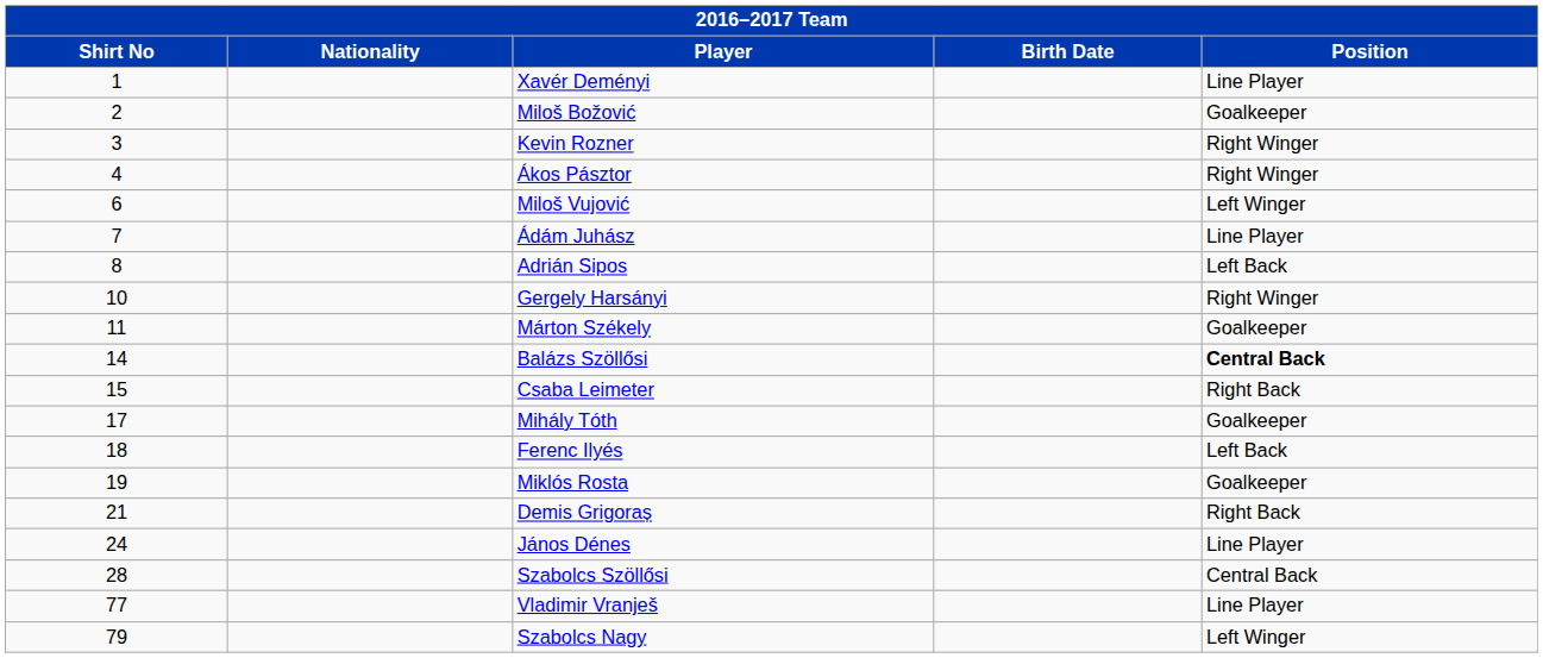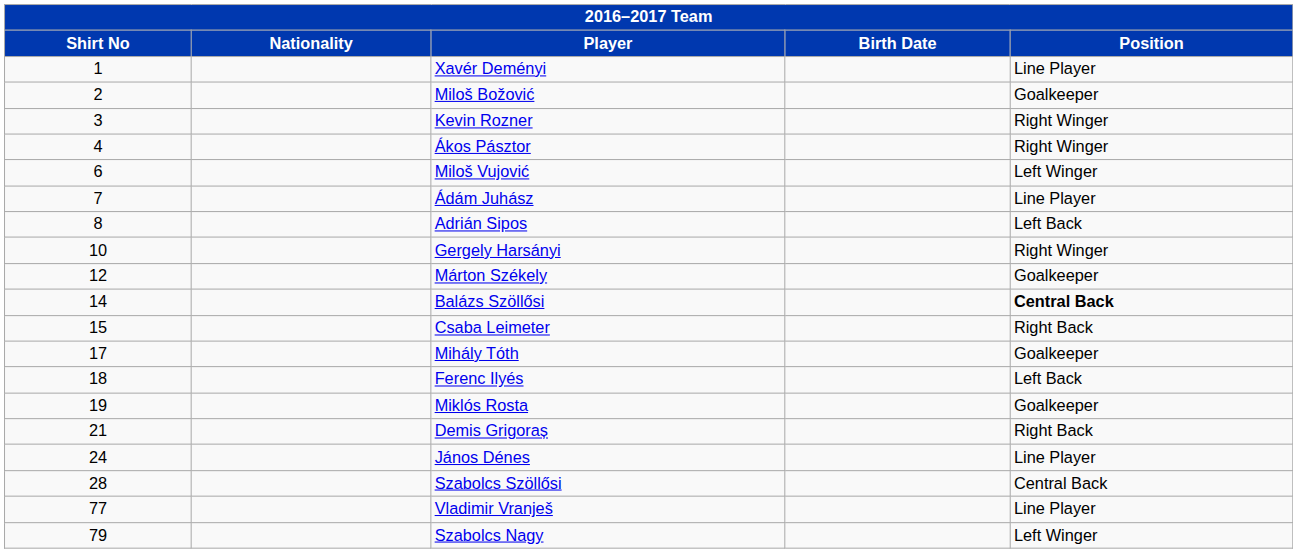 <table class="wikitable collapsible collapsed" style="width:100%">
 <tr>
 <th colspan=5 style="background-color:#0038af;color:#FFFFFF;text-align:center;"> <strong>2016–2017 Team</strong></th>
 </tr>
 <tr>
 <th style="color:#FFFFFF; background:#0038af">Shirt No</th>
 <th style="color:#FFFFFF; background:#0038af">Nationality</th>
 <th style="color:#FFFFFF; background:#0038af">Player</th>
 <th style="color:#FFFFFF; background:#0038af">Birth Date</th>
 <th style="color:#FFFFFF; background:#0038af">Position</th>
 </tr>
 <tr>
 <td align=center>1</td>
 <td></td>
 <td><a href='#'>Xavér Deményi</a></td>
 <td></td>
 <td>Line Player</td>
 </tr>
 <tr>
 <td align=center>2</td>
 <td></td>
 <td><a href='#'>Miloš Božović</a></td>
 <td></td>
 <td>Goalkeeper</td>
 </tr>
 <tr>
 <td align=center>3</td>
 <td></td>
 <td><a href='#'>Kevin Rozner</a></td>
 <td></td>
 <td>Right Winger</td>
 </tr>
 <tr>
 <td align=center>4</td>
 <td></td>
 <td><a href='#'>Ákos Pásztor</a></td>
 <td></td>
 <td>Right Winger</td>
 </tr>
 <tr>
 <td align=center>6</td>
 <td></td>
 <td><a href='#'>Miloš Vujović</a></td>
 <td></td>
 <td>Left Winger</td>
 </tr>
 <tr>
 <td align=center>7</td>
 <td></td>
 <td><a href='#'>Ádám Juhász</a></td>
 <td></td>
 <td>Line Player</td>
 </tr>
 <tr>
 <td align=center>8</td>
 <td></td>
 <td><a href='#'>Adrián Sipos</a></td>
 <td></td>
 <td>Left Back</td>
 </tr>
 <tr>
 <td align=center>10</td>
 <td></td>
 <td><a href='#'>Gergely Harsányi</a></td>
 <td></td>
 <td>Right Winger</td>
 </tr>
 <tr>
-<td align=center>11</td>
+<td align=center>12</td>
 <td></td>
 <td><a href='#'>Márton Székely</a></td>
 <td></td>
 <td>Goalkeeper</td>
 </tr>
 <tr>
 <td align=center>14</td>
 <td></td>
 <td><a href='#'>Balázs Szöllősi</a></td>
 <td></td>
 <td><strong>Central Back</strong></td>
 </tr>
 <tr>
 <td align=center>15</td>
 <td></td>
 <td><a href='#'>Csaba Leimeter</a></td>
 <td></td>
 <td>Right Back</td>
 </tr>
 <tr>
 <td align=center>17</td>
 <td></td>
 <td><a href='#'>Mihály Tóth</a></td>
 <td></td>
 <td>Goalkeeper</td>
 </tr>
 <tr>
 <td align=center>18</td>
 <td></td>
 <td><a href='#'>Ferenc Ilyés</a></td>
 <td></td>
 <td>Left Back</td>
 </tr>
 <tr>
 <td align=center>19</td>
 <td></td>
 <td><a href='#'>Miklós Rosta</a></td>
 <td></td>
 <td>Goalkeeper</td>
 </tr>
 <tr>
 <td align=center>21</td>
 <td></td>
 <td><a href='#'>Demis Grigoraș</a></td>
 <td></td>
 <td>Right Back</td>
 </tr>
 <tr>
 <td align=center>24</td>
 <td></td>
 <td><a href='#'>János Dénes</a></td>
 <td></td>
 <td>Line Player</td>
 </tr>
 <tr>
 <td align=center>28</td>
 <td></td>
 <td><a href='#'>Szabolcs Szöllősi</a></td>
 <td></td>
 <td>Central Back</td>
 </tr>
 <tr>
 <td align=center>77</td>
 <td></td>
 <td><a href='#'>Vladimir Vranješ</a></td>
 <td></td>
 <td>Line Player</td>
 </tr>
 <tr>
 <td align=center>79</td>
 <td></td>
 <td><a href='#'>Szabolcs Nagy</a></td>
 <td></td>
 <td>Left Winger</td>
 </tr>
 </table>
